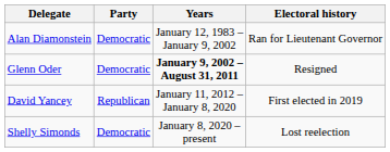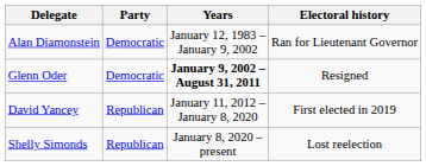 <table class=wikitable style="text-align:center">
 <tr valign=bottom>
 <th>Delegate</th>
 <th>Party</th>
 <th>Years</th>
 <th>Electoral history</th>
 </tr>
 <tr>
 <td align=left><a href='#'>Alan Diamonstein</a></td>
 <td><a href='#'>Democratic</a></td>
 <td nowrap>January 12, 1983 –<br>January 9, 2002</td>
 <td>Ran for Lieutenant Governor</td>
 </tr>
 <tr>
 <td align=left><a href='#'>Glenn Oder</a></td>
 <td><a href='#'>Democratic</a></td>
 <td nowrap><strong>January 9, 2002 –<br>August 31, 2011</strong></td>
 <td>Resigned</td>
 </tr>
 <tr>
 <td align=left><a href='#'>David Yancey</a></td>
 <td><a href='#'>Republican</a></td>
 <td nowrap>January 11, 2012 –<br> January 8, 2020</td>
 <td>First elected in 2019</td>
 </tr>
 <tr>
 <td align=left><a href='#'>Shelly Simonds</a></td>
-<td><a href='#'>Democratic</a></td>
+<td><a href='#'>Republican</a></td>
 <td nowrap>January 8, 2020 –<br>present</td>
 <td>Lost reelection</td>
 </tr>
 </table>
